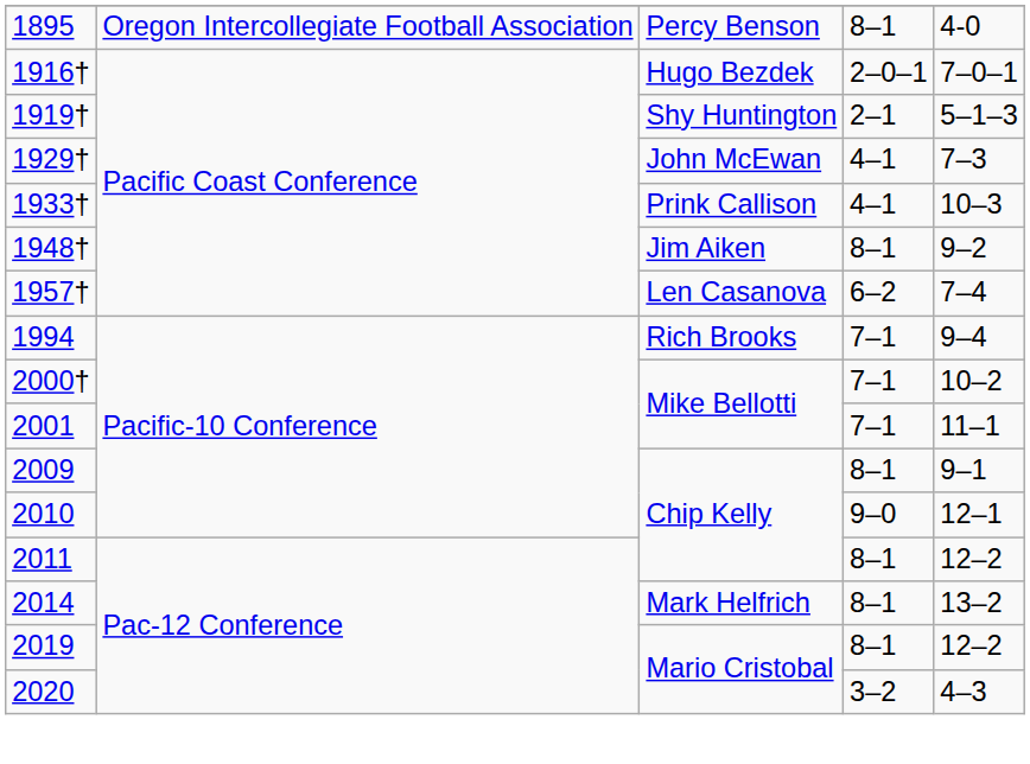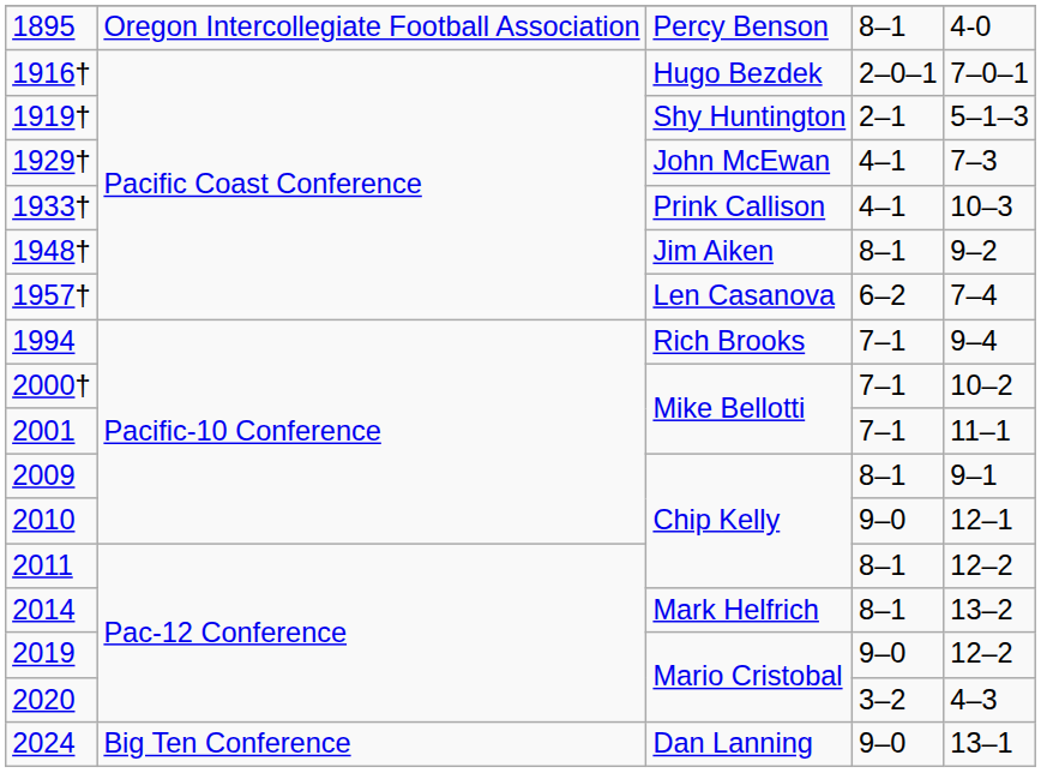 <table class="wikitable">
 <tr>
 </tr>
 <tr>
 <td><a href='#'>1895</a></td>
 <td><a href='#'>Oregon Intercollegiate Football Association</a></td>
 <td><a href='#'>Percy Benson</a></td>
 <td>8–1</td>
 <td>4-0</td>
 </tr>
 <tr>
 <td><a href='#'>1916</a>† </td>
 <td rowspan="6"><a href='#'>Pacific Coast Conference</a></td>
 <td><a href='#'>Hugo Bezdek</a></td>
 <td>2–0–1</td>
 <td>7–0–1</td>
 </tr>
 <tr>
 <td><a href='#'>1919</a>†</td>
 <td><a href='#'>Shy Huntington</a></td>
 <td>2–1</td>
 <td>5–1–3</td>
 </tr>
 <tr>
 <td><a href='#'>1929</a>† </td>
 <td><a href='#'>John McEwan</a></td>
 <td>4–1</td>
 <td>7–3</td>
 </tr>
 <tr>
 <td><a href='#'>1933</a>†</td>
 <td><a href='#'>Prink Callison</a></td>
 <td>4–1</td>
 <td>10–3</td>
 </tr>
 <tr>
 <td><a href='#'>1948</a>†</td>
 <td><a href='#'>Jim Aiken</a></td>
 <td>8–1</td>
 <td>9–2</td>
 </tr>
 <tr>
 <td><a href='#'>1957</a>†</td>
 <td><a href='#'>Len Casanova</a></td>
 <td>6–2</td>
 <td>7–4</td>
 </tr>
 <tr>
 <td><a href='#'>1994</a></td>
 <td rowspan="5"><a href='#'>Pacific-10 Conference</a></td>
 <td><a href='#'>Rich Brooks</a></td>
 <td>7–1</td>
 <td>9–4</td>
 </tr>
 <tr>
 <td><a href='#'>2000</a>†</td>
 <td rowspan="2"><a href='#'>Mike Bellotti</a></td>
 <td>7–1</td>
 <td>10–2</td>
 </tr>
 <tr>
 <td><a href='#'>2001</a></td>
 <td>7–1</td>
 <td>11–1</td>
 </tr>
 <tr>
 <td><a href='#'>2009</a></td>
 <td rowspan="3"><a href='#'>Chip Kelly</a></td>
 <td>8–1</td>
 <td>9–1</td>
 </tr>
 <tr>
 <td><a href='#'>2010</a></td>
 <td>9–0</td>
 <td>12–1</td>
 </tr>
 <tr>
 <td><a href='#'>2011</a></td>
 <td rowspan="4"><a href='#'>Pac-12 Conference</a></td>
 <td>8–1</td>
 <td>12–2</td>
 </tr>
 <tr>
 <td><a href='#'>2014</a></td>
 <td rowspan="1"><a href='#'>Mark Helfrich</a></td>
 <td>8–1</td>
 <td>13–2</td>
 </tr>
 <tr>
 <td><a href='#'>2019</a></td>
 <td rowspan="2"><a href='#'>Mario Cristobal</a></td>
-<td>8–1</td>
+<td>9–0</td>
 <td>12–2</td>
 </tr>
 <tr>
 <td><a href='#'>2020</a></td>
 <td>3–2</td>
 <td>4–3</td>
 </tr>
+<tr>
+<td><a href='#'>2024</a></td>
+<td rowspan="1"><a href='#'>Big Ten Conference</a></td>
+<td rowspan="1"><a href='#'>Dan Lanning</a></td>
+<td>9–0</td>
+<td>13–1</td>
+</tr>
 </table>
